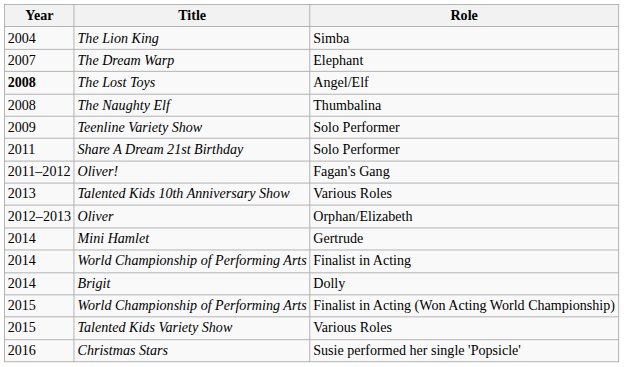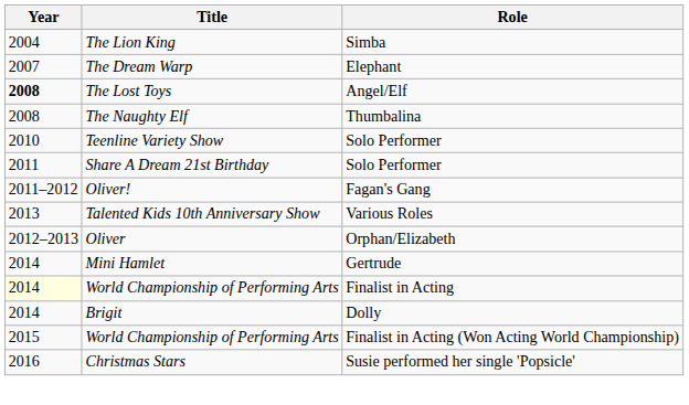 <table class="wikitable">
 <tr>
 <th>Year</th>
 <th>Title</th>
 <th>Role</th>
 </tr>
 <tr>
 <td>2004</td>
 <td><em>The Lion King</em></td>
 <td>Simba</td>
 </tr>
 <tr>
 <td>2007</td>
 <td><em>The Dream Warp</em></td>
 <td>Elephant</td>
 </tr>
 <tr>
 <td><strong>2008</strong></td>
 <td><em>The Lost Toys</em></td>
 <td>Angel/Elf</td>
 </tr>
 <tr>
 <td>2008</td>
 <td><em>The Naughty Elf</em></td>
 <td>Thumbalina</td>
 </tr>
 <tr>
-<td>2009</td>
+<td>2010</td>
 <td><em>Teenline Variety Show</em></td>
 <td>Solo Performer</td>
 </tr>
 <tr>
 <td>2011</td>
 <td><em>Share A Dream 21st Birthday</em></td>
 <td>Solo Performer</td>
 </tr>
 <tr>
 <td>2011–2012</td>
 <td><em>Oliver!</em></td>
 <td>Fagan's Gang</td>
 </tr>
 <tr>
 <td>2013</td>
 <td><em>Talented Kids 10th Anniversary Show</em></td>
 <td>Various Roles</td>
 </tr>
 <tr>
 <td>2012–2013</td>
 <td><em>Oliver</em></td>
 <td>Orphan/Elizabeth</td>
 </tr>
 <tr>
 <td>2014</td>
 <td><em>Mini Hamlet</em></td>
 <td>Gertrude</td>
 </tr>
 <tr>
-<td>2014</td>
+<td style="background: lightyellow;">2014</td>
 <td><em>World Championship of Performing Arts</em></td>
 <td>Finalist in Acting</td>
 </tr>
 <tr>
 <td>2014</td>
 <td><em>Brigit</em></td>
 <td>Dolly</td>
 </tr>
 <tr>
 <td>2015</td>
 <td><em>World Championship of Performing Arts</em></td>
 <td>Finalist in Acting (Won Acting World Championship)</td>
 </tr>
 <tr>
-<td>2015</td>
-<td><em>Talented Kids Variety Show</em></td>
-<td>Various Roles</td>
-</tr>
-<tr>
 <td>2016</td>
 <td><em>Christmas Stars</em></td>
 <td>Susie performed her single 'Popsicle'</td>
 </tr>
 </table>
